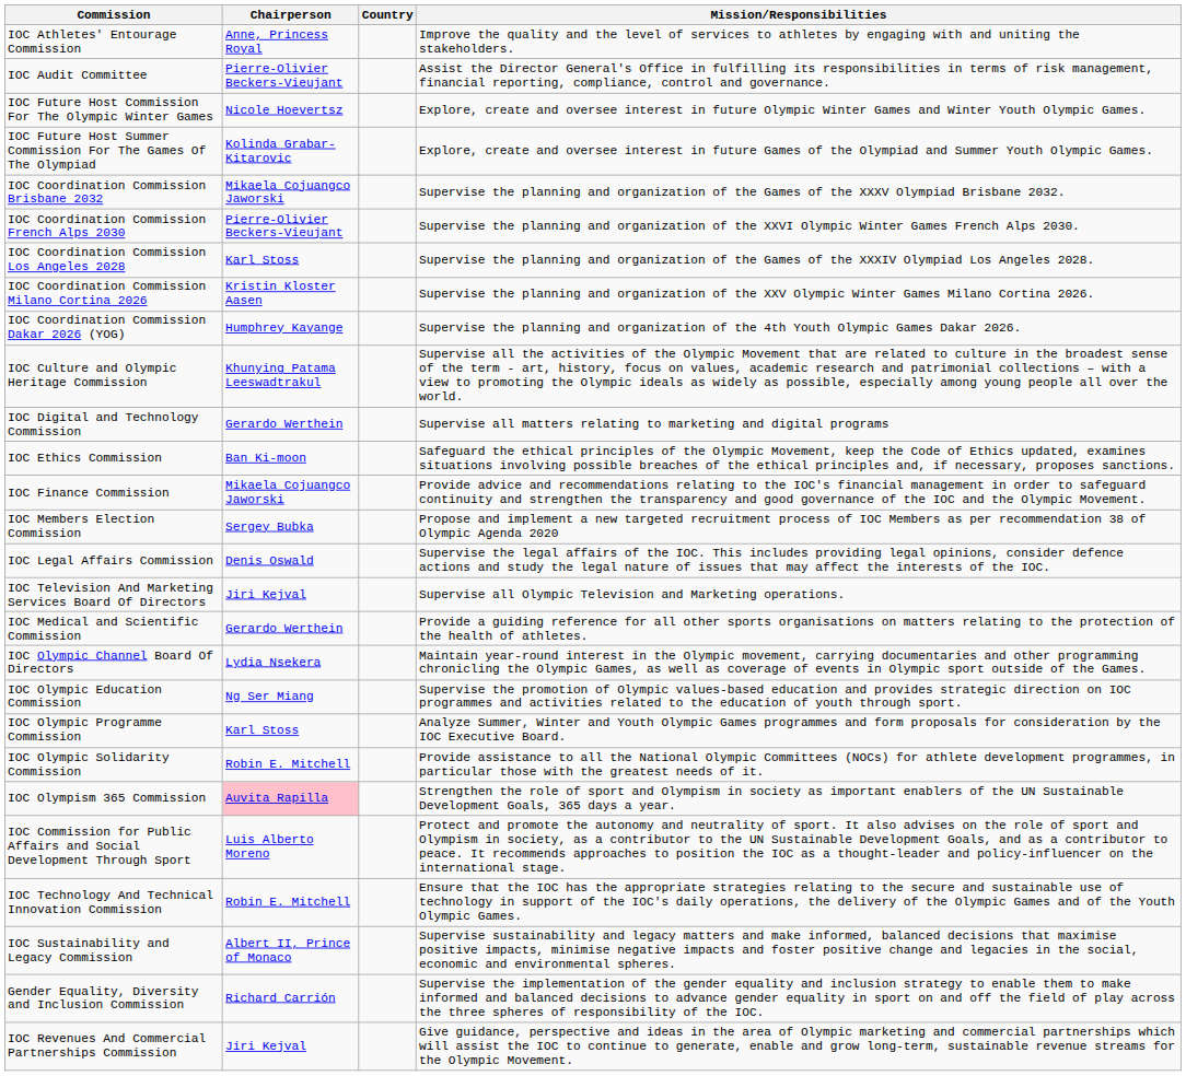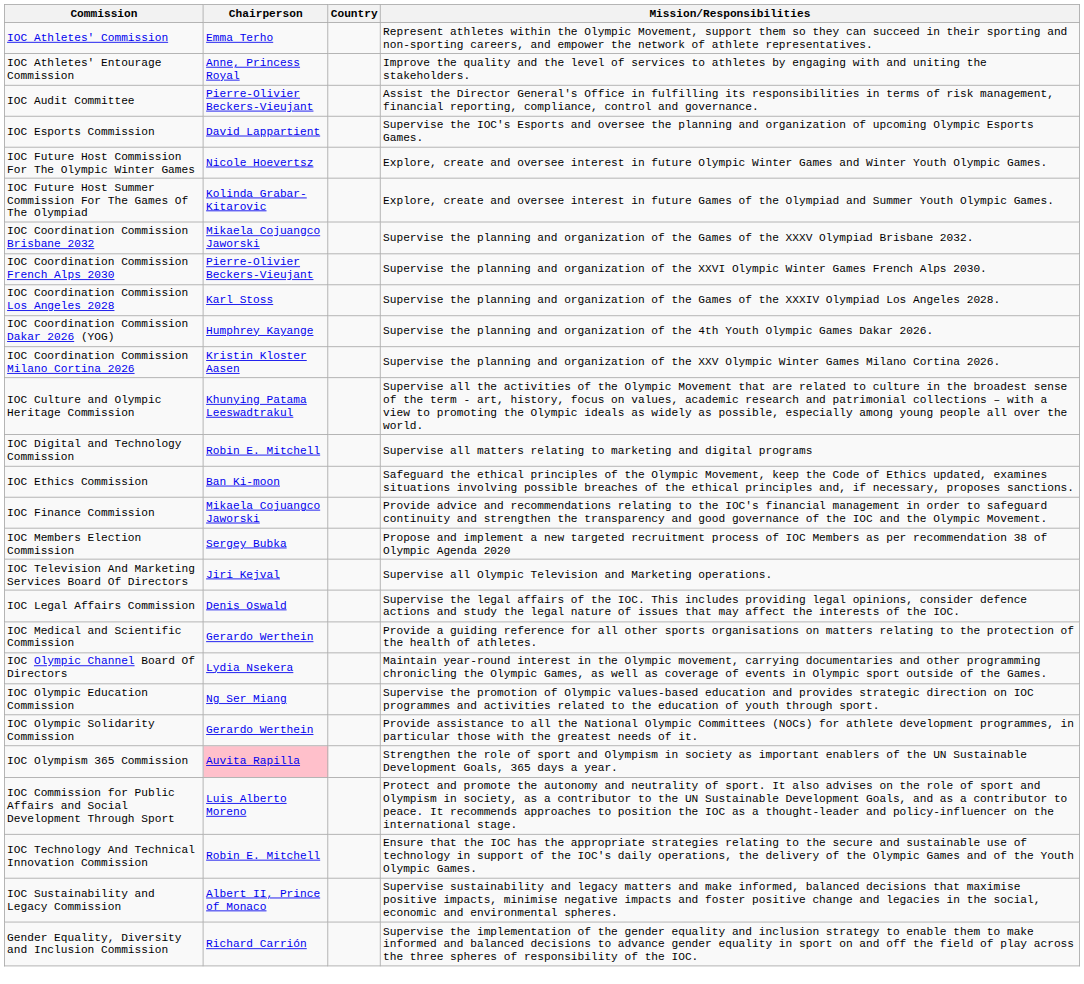 <table class="wikitable">
 <tr>
 <th>Commission</th>
 <th>Chairperson</th>
 <th>Country</th>
 <th>Mission/Responsibilities</th>
+</tr>
+<tr>
+<td><a href='#'>IOC Athletes' Commission</a></td>
+<td><a href='#'>Emma Terho</a></td>
+<td></td>
+<td>Represent athletes within the Olympic Movement, support them so they can succeed in their sporting and non-sporting careers, and empower the network of athlete representatives.</td>
 </tr>
 <tr>
 <td>IOC Athletes' Entourage Commission</td>
 <td><a href='#'>Anne, Princess Royal</a></td>
 <td></td>
 <td>Improve the quality and the level of services to athletes by engaging with and uniting the stakeholders.</td>
 </tr>
 <tr>
 <td>IOC Audit Committee</td>
 <td><a href='#'>Pierre-Olivier Beckers-Vieujant</a></td>
 <td></td>
 <td>Assist the Director General's Office in fulfilling its responsibilities in terms of risk management, financial reporting, compliance, control and governance.</td>
+</tr>
+<tr>
+<td>IOC Esports Commission</td>
+<td><a href='#'>David Lappartient</a></td>
+<td></td>
+<td>Supervise the IOC's Esports and oversee the planning and organization of upcoming Olympic Esports Games.</td>
 </tr>
 <tr>
 <td>IOC Future Host Commission For The Olympic Winter Games</td>
 <td><a href='#'>Nicole Hoevertsz</a></td>
 <td></td>
 <td>Explore, create and oversee interest in future Olympic Winter Games and Winter Youth Olympic Games.</td>
 </tr>
 <tr>
 <td>IOC Future Host Summer Commission For The Games Of The Olympiad</td>
 <td><a href='#'>Kolinda Grabar-Kitarovic</a></td>
 <td></td>
 <td>Explore, create and oversee interest in future Games of the Olympiad and Summer Youth Olympic Games.</td>
 </tr>
 <tr>
 <td>IOC Coordination Commission <a href='#'>Brisbane 2032</a></td>
 <td><a href='#'>Mikaela Cojuangco Jaworski</a></td>
 <td></td>
 <td>Supervise the planning and organization of the Games of the XXXV Olympiad Brisbane 2032.</td>
 </tr>
 <tr>
 <td>IOC Coordination Commission <a href='#'>French Alps 2030</a></td>
 <td><a href='#'>Pierre-Olivier Beckers-Vieujant</a></td>
 <td></td>
 <td>Supervise the planning and organization of the XXVI Olympic Winter Games French Alps 2030.</td>
 </tr>
 <tr>
 <td>IOC Coordination Commission <a href='#'>Los Angeles 2028</a></td>
 <td><a href='#'>Karl Stoss</a></td>
 <td></td>
 <td>Supervise the planning and organization of the Games of the XXXIV Olympiad Los Angeles 2028.</td>
 </tr>
 <tr>
+<td>IOC Coordination Commission <a href='#'>Dakar 2026</a> (YOG)</td>
+<td><a href='#'>Humphrey Kayange</a></td>
+<td></td>
+<td>Supervise the planning and organization of the 4th Youth Olympic Games Dakar 2026.</td>
+</tr>
+<tr>
 <td>IOC Coordination Commission <a href='#'>Milano Cortina 2026</a></td>
 <td><a href='#'>Kristin Kloster Aasen</a></td>
 <td></td>
 <td>Supervise the planning and organization of the XXV Olympic Winter Games Milano Cortina 2026.</td>
-</tr>
-<tr>
-<td>IOC Coordination Commission <a href='#'>Dakar 2026</a> (YOG)</td>
-<td><a href='#'>Humphrey Kayange</a></td>
-<td></td>
-<td>Supervise the planning and organization of the 4th Youth Olympic Games Dakar 2026.</td>
 </tr>
 <tr>
 <td>IOC Culture and Olympic Heritage Commission</td>
 <td><a href='#'>Khunying Patama Leeswadtrakul</a></td>
 <td></td>
 <td>Supervise all the activities of the Olympic Movement that are related to culture in the broadest sense of the term - art, history, focus on values, academic research and patrimonial collections – with a view to promoting the Olympic ideals as widely as possible, especially among young people all over the world.</td>
 </tr>
 <tr>
 <td>IOC Digital and Technology Commission</td>
-<td><a href='#'>Gerardo Werthein</a></td>
+<td><a href='#'>Robin E. Mitchell</a></td>
 <td></td>
 <td>Supervise all matters relating to marketing and digital programs</td>
 </tr>
 <tr>
 <td>IOC Ethics Commission</td>
 <td><a href='#'>Ban Ki-moon</a></td>
 <td></td>
 <td>Safeguard the ethical principles of the Olympic Movement, keep the Code of Ethics updated, examines situations involving possible breaches of the ethical principles and, if necessary, proposes sanctions.</td>
 </tr>
 <tr>
 <td>IOC Finance Commission</td>
 <td><a href='#'>Mikaela Cojuangco Jaworski</a></td>
 <td></td>
 <td>Provide advice and recommendations relating to the IOC's financial management in order to safeguard continuity and strengthen the transparency and good governance of the IOC and the Olympic Movement.</td>
 </tr>
 <tr>
 <td>IOC Members Election Commission</td>
 <td><a href='#'>Sergey Bubka</a></td>
 <td></td>
 <td>Propose and implement a new targeted recruitment process of IOC Members as per recommendation 38 of Olympic Agenda 2020</td>
 </tr>
 <tr>
+<td>IOC Television And Marketing Services Board Of Directors</td>
+<td><a href='#'>Jiri Kejval</a></td>
+<td></td>
+<td>Supervise all Olympic Television and Marketing operations.</td>
+</tr>
+<tr>
 <td>IOC Legal Affairs Commission</td>
 <td><a href='#'>Denis Oswald</a></td>
 <td></td>
 <td>Supervise the legal affairs of the IOC.  This includes providing legal opinions, consider defence actions and study the legal nature of issues that may affect the interests of the IOC.</td>
-</tr>
-<tr>
-<td>IOC Television And Marketing Services Board Of Directors</td>
-<td><a href='#'>Jiri Kejval</a></td>
-<td></td>
-<td>Supervise all Olympic Television and Marketing operations.</td>
 </tr>
 <tr>
 <td>IOC Medical and Scientific Commission</td>
 <td><a href='#'>Gerardo Werthein</a></td>
 <td></td>
 <td>Provide a guiding reference for all other sports organisations on matters relating to the protection of the health of athletes.</td>
 </tr>
 <tr>
 <td>IOC <a href='#'>Olympic Channel</a> Board Of Directors</td>
 <td><a href='#'>Lydia Nsekera</a></td>
 <td></td>
 <td>Maintain year-round interest in the Olympic movement, carrying documentaries and other programming chronicling the Olympic Games, as well as coverage of events in Olympic sport outside of the Games.</td>
 </tr>
 <tr>
 <td>IOC Olympic Education Commission</td>
 <td><a href='#'>Ng Ser Miang</a></td>
 <td></td>
 <td>Supervise the promotion of Olympic values-based education and provides strategic direction on IOC programmes and activities related to the education of youth through sport.</td>
 </tr>
 <tr>
-<td>IOC Olympic Programme Commission</td>
-<td><a href='#'>Karl Stoss</a></td>
-<td></td>
-<td>Analyze Summer, Winter and Youth Olympic Games programmes and form proposals for consideration by the IOC Executive Board.</td>
-</tr>
-<tr>
 <td>IOC Olympic Solidarity Commission</td>
-<td><a href='#'>Robin E. Mitchell</a></td>
+<td><a href='#'>Gerardo Werthein</a></td>
 <td></td>
 <td>Provide assistance to all the National Olympic Committees (NOCs) for athlete development programmes, in particular those with the greatest needs of it.</td>
 </tr>
 <tr>
 <td>IOC Olympism 365 Commission</td>
 <td style="background: pink;"><a href='#'>Auvita Rapilla</a></td>
 <td></td>
 <td>Strengthen the role of sport and Olympism in society as important enablers of the UN Sustainable Development Goals, 365 days a year.</td>
 </tr>
 <tr>
 <td>IOC Commission for Public Affairs and Social Development Through Sport</td>
 <td><a href='#'>Luis Alberto Moreno</a></td>
 <td></td>
 <td>Protect and promote the autonomy and neutrality of sport. It also advises on the role of sport and Olympism in society, as a contributor to the UN Sustainable Development Goals, and as a contributor to peace. It recommends approaches to position the IOC as a thought-leader and policy-influencer on the international stage.</td>
 </tr>
 <tr>
 <td>IOC Technology And Technical Innovation Commission</td>
 <td><a href='#'>Robin E. Mitchell</a></td>
 <td></td>
 <td>Ensure that the IOC has the appropriate strategies relating to the secure and sustainable use of technology in support of the IOC's daily operations, the delivery of the Olympic Games and of the Youth Olympic Games.</td>
 </tr>
 <tr>
 <td>IOC Sustainability and Legacy Commission</td>
 <td><a href='#'>Albert II, Prince of Monaco</a></td>
 <td></td>
 <td>Supervise sustainability and legacy matters and make informed, balanced decisions that maximise positive impacts, minimise negative impacts and foster positive change and legacies in the social, economic and environmental spheres.</td>
 </tr>
 <tr>
 <td>Gender Equality, Diversity and Inclusion Commission</td>
 <td><a href='#'>Richard Carrión</a></td>
 <td></td>
 <td>Supervise the implementation of the gender equality and inclusion strategy to enable them to make informed and balanced decisions to advance gender equality in sport on and off the field of play across the three spheres of responsibility of the IOC.</td>
 </tr>
-<tr>
-<td>IOC Revenues And Commercial Partnerships Commission</td>
-<td><a href='#'>Jiri Kejval</a></td>
-<td></td>
-<td>Give guidance, perspective and ideas in the area of Olympic marketing and commercial partnerships which will assist the IOC to continue to generate, enable and grow long-term, sustainable revenue streams for the Olympic Movement.</td>
-</tr>
 </table>
